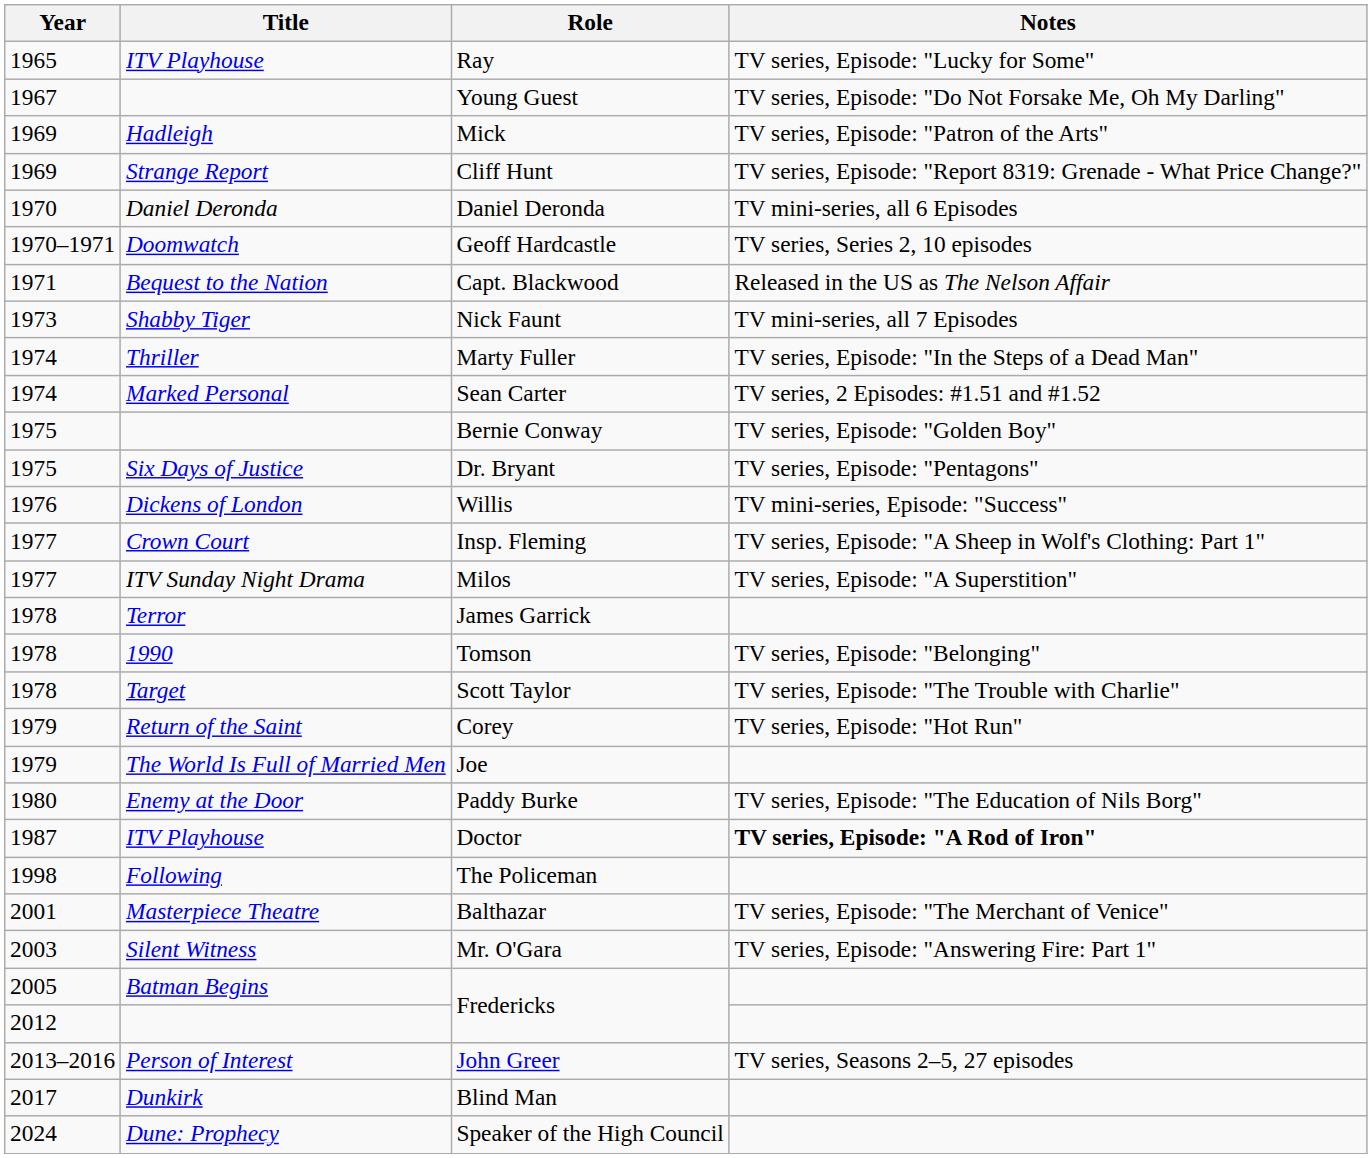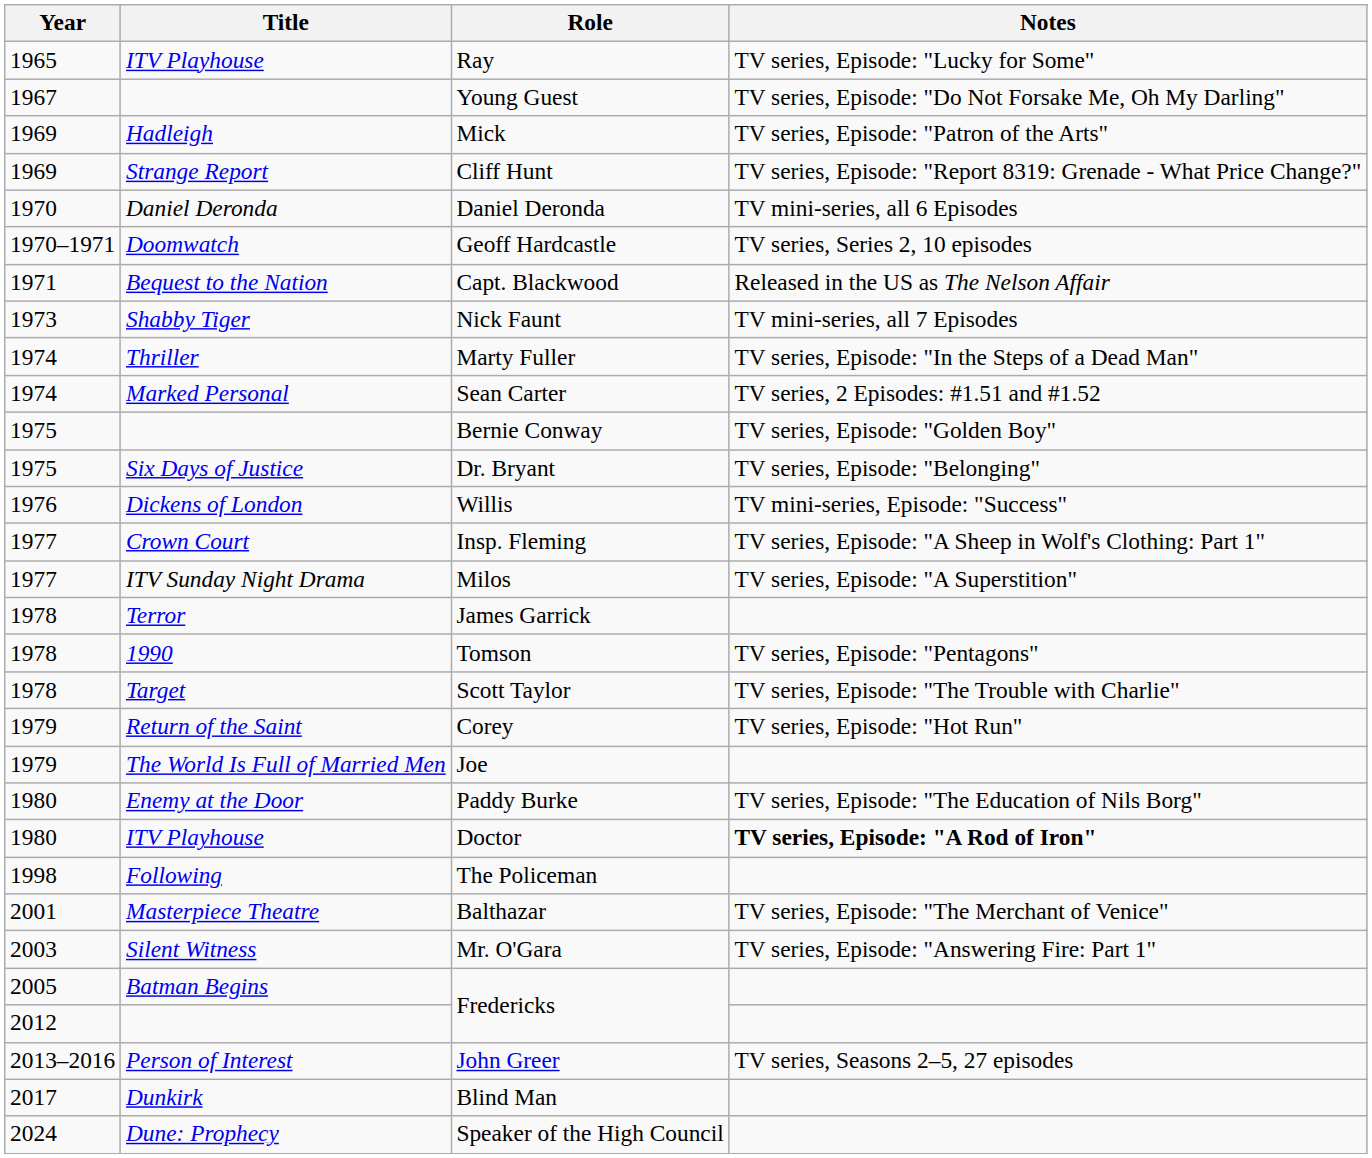 <table class="wikitable sortable">
 <tr>
 <th>Year</th>
 <th>Title</th>
 <th>Role</th>
 <th class="unsortable">Notes</th>
 </tr>
 <tr>
 <td>1965</td>
 <td><em><a href='#'>ITV Playhouse</a></em></td>
 <td>Ray</td>
 <td>TV series, Episode: "Lucky for Some"</td>
 </tr>
 <tr>
 <td>1967</td>
 <td><em></em></td>
 <td>Young Guest</td>
 <td>TV series, Episode: "Do Not Forsake Me, Oh My Darling"</td>
 </tr>
 <tr>
 <td>1969</td>
 <td><em><a href='#'>Hadleigh</a></em></td>
 <td>Mick</td>
 <td>TV series, Episode: "Patron of the Arts"</td>
 </tr>
 <tr>
 <td>1969</td>
 <td><em><a href='#'>Strange Report</a></em></td>
 <td>Cliff Hunt</td>
 <td>TV series, Episode: "Report 8319: Grenade - What Price Change?"</td>
 </tr>
 <tr>
 <td>1970</td>
 <td><em>Daniel Deronda</em></td>
 <td>Daniel Deronda</td>
 <td>TV mini-series, all 6 Episodes</td>
 </tr>
 <tr>
 <td>1970–1971</td>
 <td><em><a href='#'>Doomwatch</a></em></td>
 <td>Geoff Hardcastle</td>
 <td>TV series, Series 2, 10 episodes</td>
 </tr>
 <tr>
 <td>1971</td>
 <td><em><a href='#'>Bequest to the Nation</a></em></td>
 <td>Capt. Blackwood</td>
 <td>Released in the US as <em>The Nelson Affair</em></td>
 </tr>
 <tr>
 <td>1973</td>
 <td><em><a href='#'>Shabby Tiger</a></em></td>
 <td>Nick Faunt</td>
 <td>TV mini-series, all 7 Episodes</td>
 </tr>
 <tr>
 <td>1974</td>
 <td><em><a href='#'>Thriller</a></em></td>
 <td>Marty Fuller</td>
 <td>TV series, Episode: "In the Steps of a Dead Man"</td>
 </tr>
 <tr>
 <td>1974</td>
 <td><em><a href='#'>Marked Personal</a></em></td>
 <td>Sean Carter</td>
 <td>TV series, 2 Episodes: #1.51 and #1.52</td>
 </tr>
 <tr>
 <td>1975</td>
 <td><em></em></td>
 <td>Bernie Conway</td>
 <td>TV series, Episode: "Golden Boy"</td>
 </tr>
 <tr>
 <td>1975</td>
 <td><em><a href='#'>Six Days of Justice</a></em></td>
 <td>Dr. Bryant</td>
-<td>TV series, Episode: "Pentagons"</td>
+<td>TV series, Episode: "Belonging"</td>
 </tr>
 <tr>
 <td>1976</td>
 <td><em><a href='#'>Dickens of London</a></em></td>
 <td>Willis</td>
 <td>TV mini-series, Episode: "Success"</td>
 </tr>
 <tr>
 <td>1977</td>
 <td><em><a href='#'>Crown Court</a></em></td>
 <td>Insp. Fleming</td>
 <td>TV series, Episode: "A Sheep in Wolf's Clothing: Part 1"</td>
 </tr>
 <tr>
 <td>1977</td>
 <td><em>ITV Sunday Night Drama</em></td>
 <td>Milos</td>
 <td>TV series, Episode: "A Superstition"</td>
 </tr>
 <tr>
 <td>1978</td>
 <td><em><a href='#'>Terror</a></em></td>
 <td>James Garrick</td>
 <td></td>
 </tr>
 <tr>
 <td>1978</td>
 <td><em><a href='#'>1990</a></em></td>
 <td>Tomson</td>
-<td>TV series, Episode: "Belonging"</td>
+<td>TV series, Episode: "Pentagons"</td>
 </tr>
 <tr>
 <td>1978</td>
 <td><em><a href='#'>Target</a></em></td>
 <td>Scott Taylor</td>
 <td>TV series, Episode: "The Trouble with Charlie"</td>
 </tr>
 <tr>
 <td>1979</td>
 <td><em><a href='#'>Return of the Saint</a></em></td>
 <td>Corey</td>
 <td>TV series, Episode: "Hot Run"</td>
 </tr>
 <tr>
 <td>1979</td>
 <td><em><a href='#'>The World Is Full of Married Men</a></em></td>
 <td>Joe</td>
 <td></td>
 </tr>
 <tr>
 <td>1980</td>
 <td><em><a href='#'>Enemy at the Door</a></em></td>
 <td>Paddy Burke</td>
 <td>TV series, Episode: "The Education of Nils Borg"</td>
 </tr>
 <tr>
-<td>1987</td>
+<td>1980</td>
 <td><em><a href='#'>ITV Playhouse</a></em></td>
 <td>Doctor</td>
 <td><strong>TV series, Episode: "A Rod of Iron"</strong></td>
 </tr>
 <tr>
 <td>1998</td>
 <td><em><a href='#'>Following</a></em></td>
 <td>The Policeman</td>
 <td></td>
 </tr>
 <tr>
 <td>2001</td>
 <td><em><a href='#'>Masterpiece Theatre</a></em></td>
 <td>Balthazar</td>
 <td>TV series, Episode: "The Merchant of Venice"</td>
 </tr>
 <tr>
 <td>2003</td>
 <td><em><a href='#'>Silent Witness</a></em></td>
 <td>Mr. O'Gara</td>
 <td>TV series, Episode: "Answering Fire: Part 1"</td>
 </tr>
 <tr>
 <td>2005</td>
 <td><em><a href='#'>Batman Begins</a></em></td>
 <td rowspan="2">Fredericks</td>
 <td></td>
 </tr>
 <tr>
 <td>2012</td>
 <td><em></em></td>
 <td></td>
 </tr>
 <tr>
 <td>2013–2016</td>
 <td><em><a href='#'>Person of Interest</a></em></td>
 <td><a href='#'>John Greer</a></td>
 <td>TV series, Seasons 2–5, 27 episodes</td>
 </tr>
 <tr>
 <td>2017</td>
 <td><em><a href='#'>Dunkirk</a></em></td>
 <td>Blind Man</td>
 <td></td>
 </tr>
 <tr>
 <td>2024</td>
 <td><em><a href='#'>Dune: Prophecy</a></em></td>
 <td>Speaker of the High Council</td>
 <td></td>
 </tr>
 </table>
